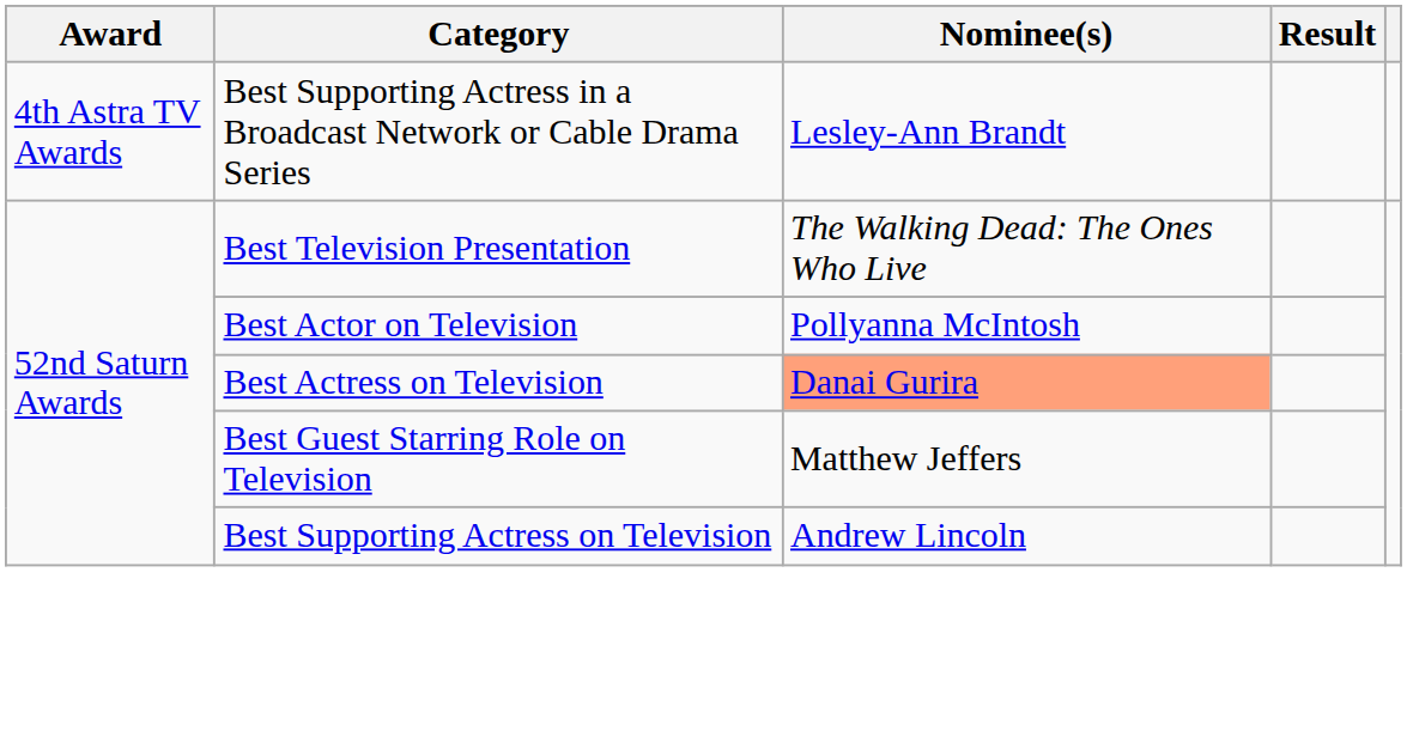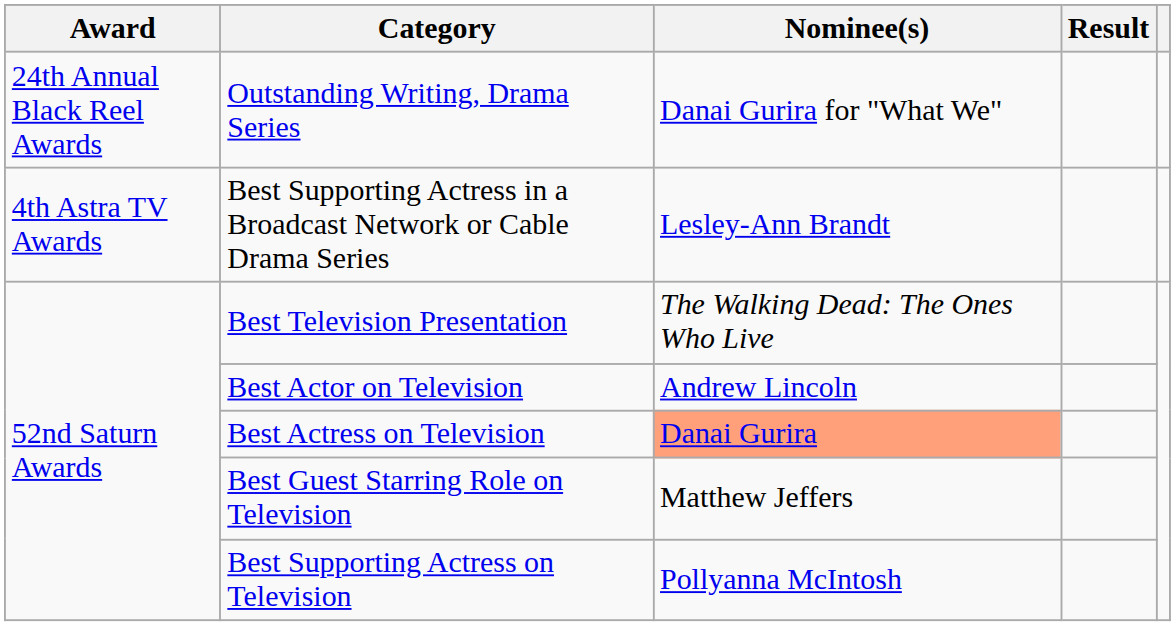 <table class="wikitable" width=100%>
 <tr>
 <th scope="col">Award</th>
 <th scope="col">Category</th>
 <th scope="col" style="width:35%;">Nominee(s)</th>
 <th scope="col">Result</th>
 <th scope="col" class="unsortable"></th>
+</tr>
+<tr>
+<td><a href='#'>24th Annual Black Reel Awards</a></td>
+<td><a href='#'>Outstanding Writing, Drama Series</a></td>
+<td><a href='#'>Danai Gurira</a> for "What We"</td>
+<td></td>
+<td align="center"></td>
 </tr>
 <tr>
 <td><a href='#'>4th Astra TV Awards</a></td>
 <td>Best Supporting Actress in a Broadcast Network or Cable Drama Series</td>
 <td><a href='#'>Lesley-Ann Brandt</a></td>
 <td></td>
 <td align="center"></td>
 </tr>
 <tr>
 <td rowspan="5"><a href='#'>52nd Saturn Awards</a></td>
 <td><a href='#'>Best Television Presentation</a></td>
 <td><em>The Walking Dead: The Ones Who Live</em></td>
 <td></td>
 <td align="center" rowspan="5"></td>
 </tr>
 <tr>
 <td><a href='#'>Best Actor on Television</a></td>
-<td><a href='#'>Pollyanna McIntosh</a></td>
+<td><a href='#'>Andrew Lincoln</a></td>
 <td></td>
 </tr>
 <tr>
 <td><a href='#'>Best Actress on Television</a></td>
 <td style="background: lightsalmon;"><a href='#'>Danai Gurira</a></td>
 <td></td>
 </tr>
 <tr>
 <td><a href='#'>Best Guest Starring Role on Television</a></td>
 <td>Matthew Jeffers</td>
 <td></td>
 </tr>
 <tr>
 <td><a href='#'>Best Supporting Actress on Television</a></td>
-<td><a href='#'>Andrew Lincoln</a></td>
+<td><a href='#'>Pollyanna McIntosh</a></td>
 <td></td>
 </tr>
 </table>
